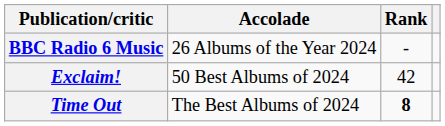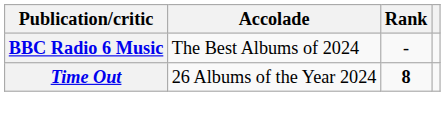 <table class="wikitable sortable plainrowheaders">
 <tr>
 <th scope="col">Publication/critic</th>
 <th scope="col">Accolade</th>
 <th scope="col">Rank</th>
 <th scope="col" class="unsortable"></th>
 </tr>
 <tr>
 <th scope="row"><a href='#'>BBC Radio 6 Music</a></th>
-<td>26 Albums of the Year 2024</td>
+<td>The Best Albums of 2024</td>
 <td style="text-align: center;">-</td>
 <td style="text-align: center;"></td>
 </tr>
 <tr>
-<th scope="row"><em><a href='#'>Exclaim!</a></em></th>
-<td>50 Best Albums of 2024</td>
-<td style="text-align: center;">42</td>
-<td style="text-align: center;"></td>
-</tr>
-<tr>
 <th scope="row"><em><a href='#'>Time Out</a></em></th>
-<td>The Best Albums of 2024</td>
+<td>26 Albums of the Year 2024</td>
 <td style="text-align: center;"><strong>8</strong></td>
 <td style="text-align: center;"></td>
 </tr>
 </table>
